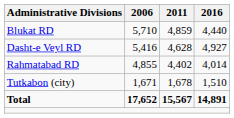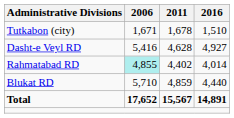 <table class="wikitable">
 <tr>
 <th>Administrative Divisions</th>
 <th>2006</th>
 <th>2011</th>
 <th>2016</th>
 </tr>
 <tr>
-<td><a href='#'>Blukat RD</a></td>
-<td style="text-align: right;">5,710</td>
-<td style="text-align: right;">4,859</td>
-<td style="text-align: right;">4,440</td>
+<td><a href='#'>Tutkabon</a> (city)</td>
+<td style="text-align: right;">1,671</td>
+<td style="text-align: right;">1,678</td>
+<td style="text-align: right;">1,510</td>
 </tr>
 <tr>
 <td><a href='#'>Dasht-e Veyl RD</a></td>
 <td style="text-align: right;">5,416</td>
 <td style="text-align: right;">4,628</td>
 <td style="text-align: right;">4,927</td>
 </tr>
 <tr>
 <td><a href='#'>Rahmatabad RD</a></td>
-<td style="text-align: right;">4,855</td>
+<td style="background: paleturquoise; text-align: right;">4,855</td>
 <td style="text-align: right;">4,402</td>
 <td style="text-align: right;">4,014</td>
 </tr>
 <tr>
-<td><a href='#'>Tutkabon</a> (city)</td>
-<td style="text-align: right;">1,671</td>
-<td style="text-align: right;">1,678</td>
-<td style="text-align: right;">1,510</td>
+<td><a href='#'>Blukat RD</a></td>
+<td style="text-align: right;">5,710</td>
+<td style="text-align: right;">4,859</td>
+<td style="text-align: right;">4,440</td>
 </tr>
 <tr>
 <td><strong>Total</strong></td>
 <td style="text-align: right;"><strong>17,652</strong></td>
 <td style="text-align: right;"><strong>15,567</strong></td>
 <td style="text-align: right;"><strong>14,891</strong></td>
 </tr>
 <tr>
 <td colspan=4></td>
 </tr>
 </table>
